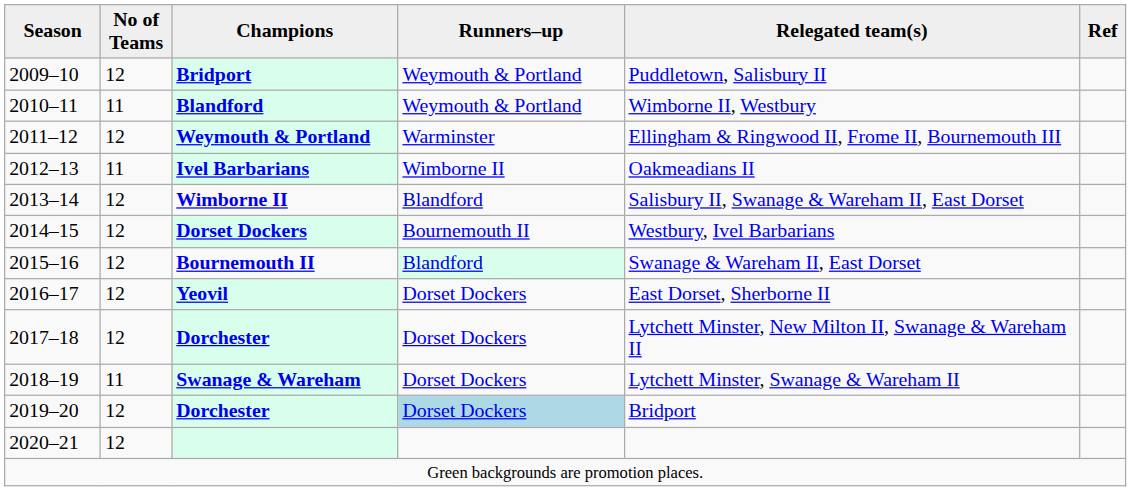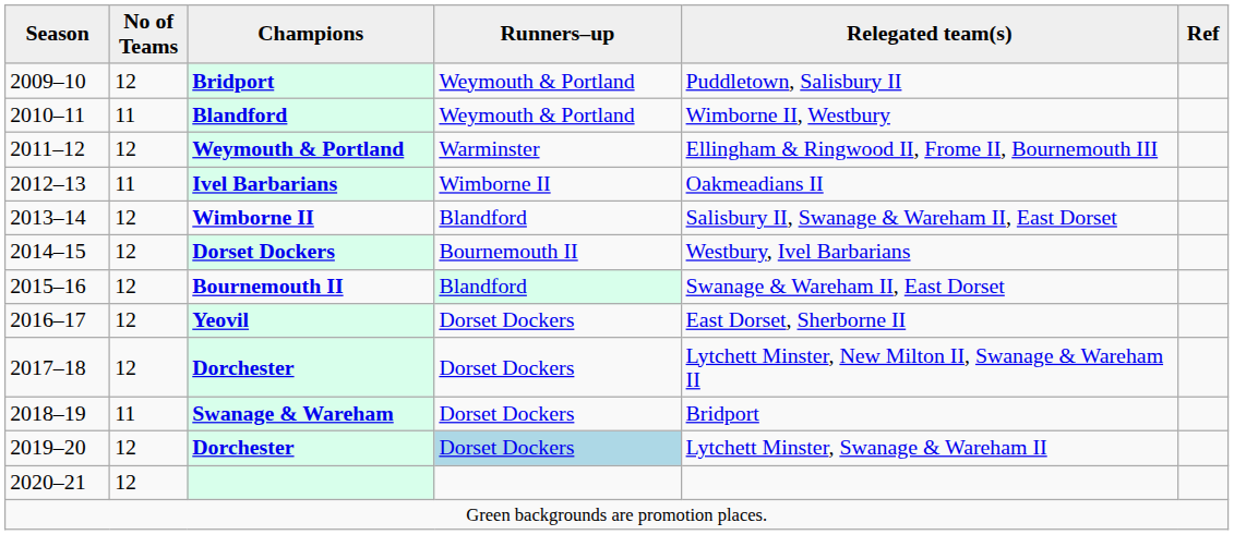 <table class="wikitable" style="text-align: left;">
 <tr>
 <th style="background:#efefef; width:70px;">Season</th>
 <th style="background:#efefef; width:50px;">No of Teams</th>
 <th style="background:#efefef; width:175px;">Champions</th>
 <th style="background:#efefef; width:175px;">Runners–up</th>
 <th style="background:#efefef; width:360px;">Relegated team(s)</th>
 <th style="background:#efefef; width:30px;">Ref</th>
 </tr>
 <tr align="left">
 <td>2009–10</td>
 <td>12</td>
 <td style="background:#d8ffeb;"><strong><a href='#'>Bridport</a></strong></td>
 <td><a href='#'>Weymouth & Portland</a></td>
 <td><a href='#'>Puddletown</a>, <a href='#'>Salisbury II</a></td>
 <td></td>
 </tr>
 <tr>
 <td>2010–11</td>
 <td>11</td>
 <td style="background:#d8ffeb;"><strong><a href='#'>Blandford</a></strong></td>
 <td><a href='#'>Weymouth & Portland</a></td>
 <td><a href='#'>Wimborne II</a>, <a href='#'>Westbury</a></td>
 <td></td>
 </tr>
 <tr>
 <td>2011–12</td>
 <td>12</td>
 <td style="background:#d8ffeb;"><strong><a href='#'>Weymouth & Portland</a></strong></td>
 <td><a href='#'>Warminster</a></td>
 <td><a href='#'>Ellingham & Ringwood II</a>, <a href='#'>Frome II</a>, <a href='#'>Bournemouth III</a></td>
 <td></td>
 </tr>
 <tr>
 <td>2012–13</td>
 <td>11</td>
 <td style="background:#d8ffeb;"><strong><a href='#'>Ivel Barbarians</a></strong></td>
 <td><a href='#'>Wimborne II</a></td>
 <td><a href='#'>Oakmeadians II</a></td>
 <td></td>
 </tr>
 <tr>
 <td>2013–14</td>
 <td>12</td>
 <td><strong><a href='#'>Wimborne II</a></strong></td>
 <td><a href='#'>Blandford</a></td>
 <td><a href='#'>Salisbury II</a>, <a href='#'>Swanage & Wareham II</a>, <a href='#'>East Dorset</a></td>
 <td></td>
 </tr>
 <tr>
 <td>2014–15</td>
 <td>12</td>
 <td style="background:#d8ffeb;"><strong><a href='#'>Dorset Dockers</a></strong></td>
 <td><a href='#'>Bournemouth II</a></td>
 <td><a href='#'>Westbury</a>, <a href='#'>Ivel Barbarians</a></td>
 <td></td>
 </tr>
 <tr>
 <td>2015–16</td>
 <td>12</td>
 <td><strong><a href='#'>Bournemouth II</a></strong></td>
 <td style="background:#d8ffeb;"><a href='#'>Blandford</a></td>
 <td><a href='#'>Swanage & Wareham II</a>, <a href='#'>East Dorset</a></td>
 <td></td>
 </tr>
 <tr>
 <td>2016–17</td>
 <td>12</td>
 <td style="background:#d8ffeb;"><strong><a href='#'>Yeovil</a></strong></td>
 <td><a href='#'>Dorset Dockers</a></td>
 <td><a href='#'>East Dorset</a>, <a href='#'>Sherborne II</a></td>
 <td></td>
 </tr>
 <tr>
 <td>2017–18</td>
 <td>12</td>
 <td style="background:#d8ffeb;"><strong><a href='#'>Dorchester</a></strong></td>
 <td><a href='#'>Dorset Dockers</a></td>
 <td><a href='#'>Lytchett Minster</a>, <a href='#'>New Milton II</a>, <a href='#'>Swanage & Wareham II</a></td>
 <td></td>
 </tr>
 <tr>
 <td>2018–19</td>
 <td>11</td>
 <td style="background:#d8ffeb;"><strong><a href='#'>Swanage & Wareham</a></strong></td>
 <td><a href='#'>Dorset Dockers</a></td>
-<td><a href='#'>Lytchett Minster</a>, <a href='#'>Swanage & Wareham II</a></td>
+<td><a href='#'>Bridport</a></td>
 <td></td>
 </tr>
 <tr>
 <td>2019–20</td>
 <td>12</td>
 <td style="background:#d8ffeb;"><strong><a href='#'>Dorchester</a></strong></td>
 <td style="background: lightblue;"><a href='#'>Dorset Dockers</a></td>
-<td><a href='#'>Bridport</a></td>
+<td><a href='#'>Lytchett Minster</a>, <a href='#'>Swanage & Wareham II</a></td>
 <td></td>
 </tr>
 <tr>
 <td>2020–21</td>
 <td>12</td>
 <td style="background:#d8ffeb;"></td>
 <td></td>
 <td></td>
 <td></td>
 </tr>
 <tr>
 <td colspan="6" style="border:0; font-size:smaller; text-align:center;">Green backgrounds are promotion places.</td>
 </tr>
 </table>
